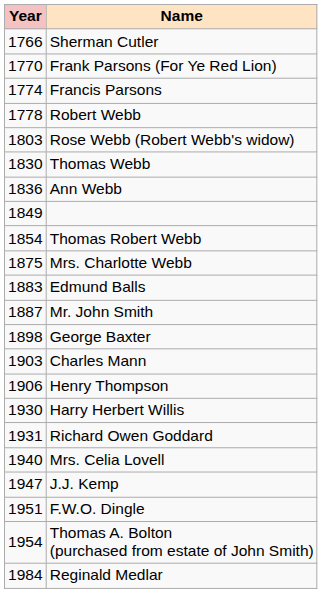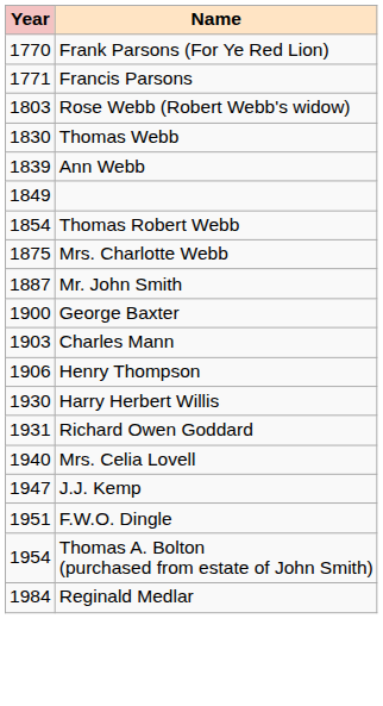 <table class="wikitable" style="text-align:left" border="2" style="margin: 1em auto 1em auto">
 <tr>
 <th style="background:#f4c2c2">Year</th>
 <th style="background:#ffe4c4">Name</th>
 </tr>
 <tr>
-<td>1766</td>
-<td>Sherman Cutler</td>
-</tr>
-<tr>
 <td>1770</td>
 <td>Frank Parsons (For Ye Red Lion)</td>
 </tr>
 <tr>
-<td>1774</td>
+<td>1771</td>
 <td>Francis Parsons</td>
-</tr>
-<tr>
-<td>1778</td>
-<td>Robert Webb</td>
 </tr>
 <tr>
 <td>1803</td>
 <td>Rose Webb (Robert Webb's widow)</td>
 </tr>
 <tr>
 <td>1830</td>
 <td>Thomas Webb</td>
 </tr>
 <tr>
-<td>1836</td>
+<td>1839</td>
 <td>Ann Webb</td>
 </tr>
 <tr>
 <td>1849</td>
 <td></td>
 </tr>
 <tr>
 <td>1854</td>
 <td>Thomas Robert Webb</td>
 </tr>
 <tr>
 <td>1875</td>
 <td>Mrs. Charlotte Webb</td>
 </tr>
 <tr>
-<td>1883</td>
-<td>Edmund Balls</td>
-</tr>
-<tr>
 <td>1887</td>
 <td>Mr. John Smith</td>
 </tr>
 <tr>
-<td>1898</td>
+<td>1900</td>
 <td>George Baxter</td>
 </tr>
 <tr>
 <td>1903</td>
 <td>Charles Mann</td>
 </tr>
 <tr>
 <td>1906</td>
 <td>Henry Thompson</td>
 </tr>
 <tr>
 <td>1930</td>
 <td>Harry Herbert Willis</td>
 </tr>
 <tr>
 <td>1931</td>
 <td>Richard Owen Goddard</td>
 </tr>
 <tr>
 <td>1940</td>
 <td>Mrs. Celia Lovell</td>
 </tr>
 <tr>
 <td>1947</td>
 <td>J.J. Kemp</td>
 </tr>
 <tr>
 <td>1951</td>
 <td>F.W.O. Dingle</td>
 </tr>
 <tr>
 <td>1954</td>
 <td>Thomas A. Bolton <br>(purchased from estate of John Smith)</td>
 </tr>
 <tr>
 <td>1984</td>
 <td>Reginald Medlar</td>
 </tr>
 </table>
